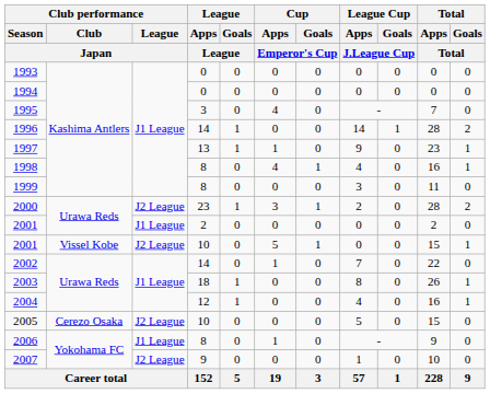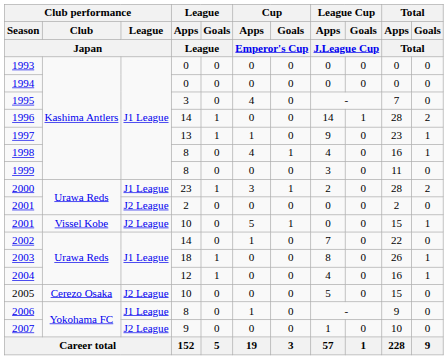 <table class="wikitable" style="text-align:center">
 <tr>
 <th colspan=3>Club performance</th>
 <th colspan=2>League</th>
 <th colspan=2>Cup</th>
 <th colspan=2>League Cup</th>
 <th colspan=2>Total</th>
 </tr>
 <tr>
 <th>Season</th>
 <th>Club</th>
 <th>League</th>
 <th>Apps</th>
 <th>Goals</th>
 <th>Apps</th>
 <th>Goals</th>
 <th>Apps</th>
 <th>Goals</th>
 <th>Apps</th>
 <th>Goals</th>
 </tr>
 <tr>
 <th colspan=3>Japan</th>
 <th colspan=2>League</th>
 <th colspan=2><a href='#'>Emperor's Cup</a></th>
 <th colspan=2><a href='#'>J.League Cup</a></th>
 <th colspan=2>Total</th>
 </tr>
 <tr>
 <td><a href='#'>1993</a></td>
 <td rowspan="7"><a href='#'>Kashima Antlers</a></td>
 <td rowspan="7"><a href='#'>J1 League</a></td>
 <td>0</td>
 <td>0</td>
 <td>0</td>
 <td>0</td>
 <td>0</td>
 <td>0</td>
 <td>0</td>
 <td>0</td>
 </tr>
 <tr>
 <td><a href='#'>1994</a></td>
 <td>0</td>
 <td>0</td>
 <td>0</td>
 <td>0</td>
 <td>0</td>
 <td>0</td>
 <td>0</td>
 <td>0</td>
 </tr>
 <tr>
 <td><a href='#'>1995</a></td>
 <td>3</td>
 <td>0</td>
 <td>4</td>
 <td>0</td>
 <td colspan="2">-</td>
 <td>7</td>
 <td>0</td>
 </tr>
 <tr>
 <td><a href='#'>1996</a></td>
 <td>14</td>
 <td>1</td>
 <td>0</td>
 <td>0</td>
 <td>14</td>
 <td>1</td>
 <td>28</td>
 <td>2</td>
 </tr>
 <tr>
 <td><a href='#'>1997</a></td>
 <td>13</td>
 <td>1</td>
 <td>1</td>
 <td>0</td>
 <td>9</td>
 <td>0</td>
 <td>23</td>
 <td>1</td>
 </tr>
 <tr>
 <td><a href='#'>1998</a></td>
 <td>8</td>
 <td>0</td>
 <td>4</td>
 <td>1</td>
 <td>4</td>
 <td>0</td>
 <td>16</td>
 <td>1</td>
 </tr>
 <tr>
 <td><a href='#'>1999</a></td>
 <td>8</td>
 <td>0</td>
 <td>0</td>
 <td>0</td>
 <td>3</td>
 <td>0</td>
 <td>11</td>
 <td>0</td>
 </tr>
 <tr>
 <td><a href='#'>2000</a></td>
 <td rowspan="2"><a href='#'>Urawa Reds</a></td>
-<td><a href='#'>J2 League</a></td>
+<td><a href='#'>J1 League</a></td>
 <td>23</td>
 <td>1</td>
 <td>3</td>
 <td>1</td>
 <td>2</td>
 <td>0</td>
 <td>28</td>
 <td>2</td>
 </tr>
 <tr>
 <td><a href='#'>2001</a></td>
-<td><a href='#'>J1 League</a></td>
+<td><a href='#'>J2 League</a></td>
 <td>2</td>
 <td>0</td>
 <td>0</td>
 <td>0</td>
 <td>0</td>
 <td>0</td>
 <td>2</td>
 <td>0</td>
 </tr>
 <tr>
 <td><a href='#'>2001</a></td>
 <td><a href='#'>Vissel Kobe</a></td>
 <td><a href='#'>J2 League</a></td>
 <td>10</td>
 <td>0</td>
 <td>5</td>
 <td>1</td>
 <td>0</td>
 <td>0</td>
 <td>15</td>
 <td>1</td>
 </tr>
 <tr>
 <td><a href='#'>2002</a></td>
 <td rowspan="3"><a href='#'>Urawa Reds</a></td>
 <td rowspan="3"><a href='#'>J1 League</a></td>
 <td>14</td>
 <td>0</td>
 <td>1</td>
 <td>0</td>
 <td>7</td>
 <td>0</td>
 <td>22</td>
 <td>0</td>
 </tr>
 <tr>
 <td><a href='#'>2003</a></td>
 <td>18</td>
 <td>1</td>
 <td>0</td>
 <td>0</td>
 <td>8</td>
 <td>0</td>
 <td>26</td>
 <td>1</td>
 </tr>
 <tr>
 <td><a href='#'>2004</a></td>
 <td>12</td>
 <td>1</td>
 <td>0</td>
 <td>0</td>
 <td>4</td>
 <td>0</td>
 <td>16</td>
 <td>1</td>
 </tr>
 <tr>
 <td>2005</td>
 <td><a href='#'>Cerezo Osaka</a></td>
 <td><a href='#'>J2 League</a></td>
 <td>10</td>
 <td>0</td>
 <td>0</td>
 <td>0</td>
 <td>5</td>
 <td>0</td>
 <td>15</td>
 <td>0</td>
 </tr>
 <tr>
 <td><a href='#'>2006</a></td>
 <td rowspan="2"><a href='#'>Yokohama FC</a></td>
 <td><a href='#'>J1 League</a></td>
 <td>8</td>
 <td>0</td>
 <td>1</td>
 <td>0</td>
 <td colspan="2">-</td>
 <td>9</td>
 <td>0</td>
 </tr>
 <tr>
 <td><a href='#'>2007</a></td>
 <td><a href='#'>J2 League</a></td>
 <td>9</td>
 <td>0</td>
 <td>0</td>
 <td>0</td>
 <td>1</td>
 <td>0</td>
 <td>10</td>
 <td>0</td>
 </tr>
 <tr>
 <th colspan=3>Career total</th>
 <th>152</th>
 <th>5</th>
 <th>19</th>
 <th>3</th>
 <th>57</th>
 <th>1</th>
 <th>228</th>
 <th>9</th>
 </tr>
 </table>
